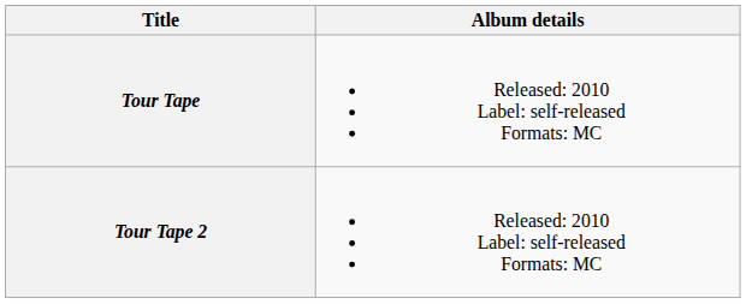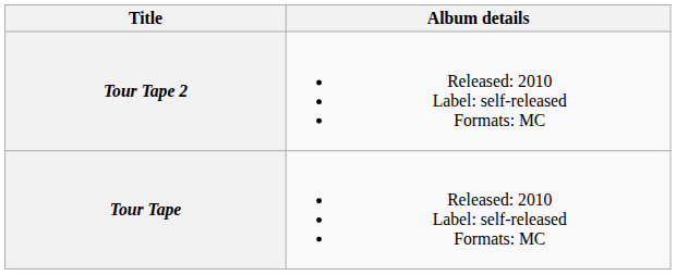 <table class="wikitable plainrowheaders" style="text-align:center;">
 <tr>
 <th scope="col" style="width:16em;">Title</th>
 <th scope="col" style="width:22em;">Album details</th>
 </tr>
 <tr>
+<th scope="row"><em>Tour Tape 2</em></th>
+<td><br><ul><li>Released: 2010</li><li>Label: self-released</li><li>Formats: MC</li></ul></td>
+</tr>
+<tr>
 <th scope="row"><em>Tour Tape</em></th>
 <td><br><ul><li>Released: 2010</li><li>Label: self-released</li><li>Formats: MC</li></ul></td>
 </tr>
-<tr>
-<th scope="row"><em>Tour Tape 2</em></th>
-<td><br><ul><li>Released: 2010</li><li>Label: self-released</li><li>Formats: MC</li></ul></td>
-</tr>
 </table>
